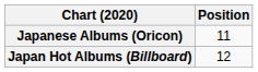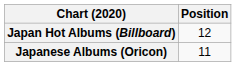 <table class="wikitable plainrowheaders" style="text-align:center">
 <tr>
 <th scope="col">Chart (2020)</th>
 <th scope="col">Position</th>
 </tr>
 <tr>
+<th scope="row">Japan Hot Albums (<em>Billboard</em>)</th>
+<td>12</td>
+</tr>
+<tr>
 <th scope="row">Japanese Albums (Oricon)</th>
 <td>11</td>
 </tr>
-<tr>
-<th scope="row">Japan Hot Albums (<em>Billboard</em>)</th>
-<td>12</td>
-</tr>
 </table>
